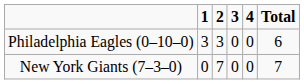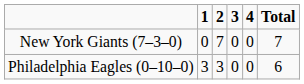 <table class="wikitable" 80%>
 <tr>
 <td></td>
 <td><strong>1</strong></td>
 <td><strong>2</strong></td>
 <td><strong>3</strong></td>
 <td><strong>4</strong></td>
 <td><strong>Total</strong></td>
 </tr>
 <tr style="text-align:center;" bgcolor="">
+<td>New York Giants (7–3–0)</td>
+<td>0</td>
+<td>7</td>
+<td>0</td>
+<td>0</td>
+<td>7</td>
+</tr>
+<tr style="text-align:center;" bgcolor="">
 <td>Philadelphia Eagles (0–10–0)</td>
 <td>3</td>
 <td>3</td>
 <td>0</td>
 <td>0</td>
 <td>6</td>
 </tr>
-<tr style="text-align:center;" bgcolor="">
-<td>New York Giants (7–3–0)</td>
-<td>0</td>
-<td>7</td>
-<td>0</td>
-<td>0</td>
-<td>7</td>
-</tr>
 </table>
